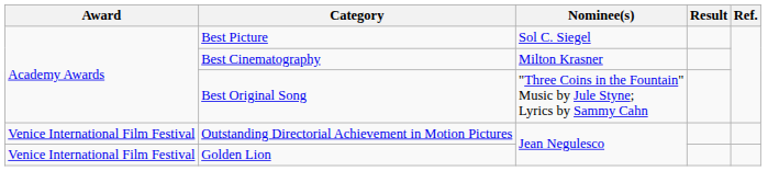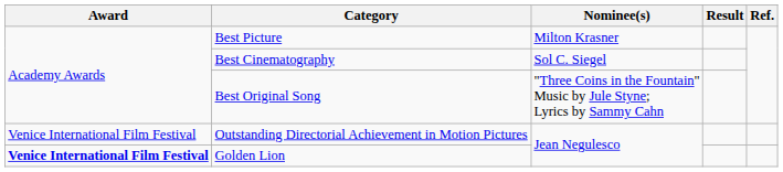 <table class="wikitable plainrowheaders">
 <tr>
 <th>Award</th>
 <th>Category</th>
 <th>Nominee(s)</th>
 <th>Result</th>
 <th>Ref.</th>
 </tr>
 <tr>
 <td rowspan="3"><a href='#'>Academy Awards</a></td>
 <td><a href='#'>Best Picture</a></td>
-<td><a href='#'>Sol C. Siegel</a></td>
+<td><a href='#'>Milton Krasner</a></td>
 <td></td>
 <td align="center" rowspan="3"></td>
 </tr>
 <tr>
 <td><a href='#'>Best Cinematography</a></td>
-<td><a href='#'>Milton Krasner</a></td>
+<td><a href='#'>Sol C. Siegel</a></td>
 <td></td>
 </tr>
 <tr>
 <td><a href='#'>Best Original Song</a></td>
 <td>"<a href='#'>Three Coins in the Fountain</a>" <br> Music by <a href='#'>Jule Styne</a>; <br> Lyrics by <a href='#'>Sammy Cahn</a></td>
 <td></td>
 </tr>
 <tr>
 <td><a href='#'>Venice International Film Festival</a></td>
 <td><a href='#'>Outstanding Directorial Achievement in Motion Pictures</a></td>
 <td rowspan="2"><a href='#'>Jean Negulesco</a></td>
 <td></td>
 <td align="center"></td>
 </tr>
 <tr>
-<td><a href='#'>Venice International Film Festival</a></td>
+<td><strong><a href='#'>Venice International Film Festival</a></strong></td>
 <td><a href='#'>Golden Lion</a></td>
 <td></td>
 <td align="center"></td>
 </tr>
 </table>
